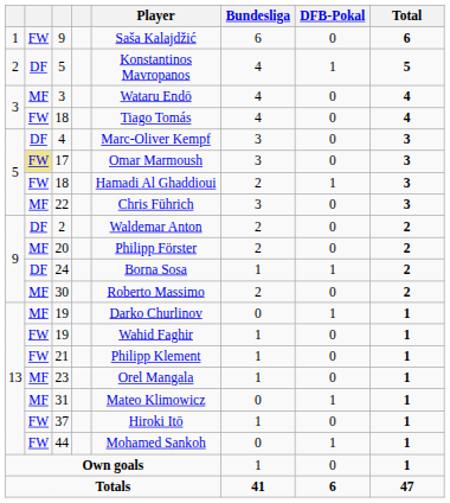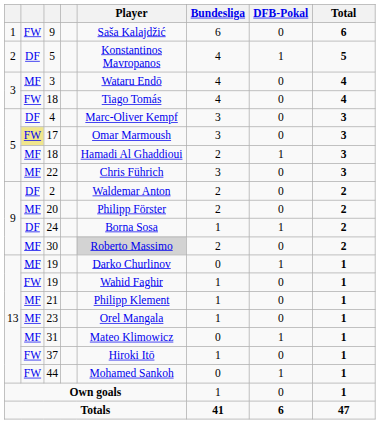 <table class="wikitable" style="text-align:center">
 <tr>
 <th width=15></th>
 <th width=15></th>
 <th width=15></th>
 <th width=15></th>
 <th width=145>Player</th>
 <th width=80><strong><a href='#'>Bundesliga</a></strong></th>
 <th width=80><strong><a href='#'>DFB-Pokal</a></strong></th>
 <th width=80>Total</th>
 </tr>
 <tr>
 <td>1</td>
 <td><a href='#'>FW</a></td>
 <td>9</td>
 <td></td>
 <td><a href='#'>Saša Kalajdžić</a></td>
 <td>6</td>
 <td>0</td>
 <td><strong>6</strong></td>
 </tr>
 <tr>
 <td>2</td>
 <td><a href='#'>DF</a></td>
 <td>5</td>
 <td></td>
 <td><a href='#'>Konstantinos Mavropanos</a></td>
 <td>4</td>
 <td>1</td>
 <td><strong>5</strong></td>
 </tr>
 <tr>
 <td rowspan=2>3</td>
 <td><a href='#'>MF</a></td>
 <td>3</td>
 <td></td>
 <td><a href='#'>Wataru Endō</a></td>
 <td>4</td>
 <td>0</td>
 <td><strong>4</strong></td>
 </tr>
 <tr>
 <td><a href='#'>FW</a></td>
 <td>18</td>
 <td></td>
 <td><a href='#'>Tiago Tomás</a></td>
 <td>4</td>
 <td>0</td>
 <td><strong>4</strong></td>
 </tr>
 <tr>
 <td rowspan=4>5</td>
 <td><a href='#'>DF</a></td>
 <td>4</td>
 <td></td>
 <td><a href='#'>Marc-Oliver Kempf</a></td>
 <td>3</td>
 <td>0</td>
 <td><strong>3</strong></td>
 </tr>
 <tr>
 <td style="background: khaki;"><a href='#'>FW</a></td>
 <td>17</td>
 <td></td>
 <td><a href='#'>Omar Marmoush</a></td>
 <td>3</td>
 <td>0</td>
 <td><strong>3</strong></td>
 </tr>
 <tr>
-<td><a href='#'>FW</a></td>
+<td><a href='#'>MF</a></td>
 <td>18</td>
 <td></td>
 <td><a href='#'>Hamadi Al Ghaddioui</a></td>
 <td>2</td>
 <td>1</td>
 <td><strong>3</strong></td>
 </tr>
 <tr>
 <td><a href='#'>MF</a></td>
 <td>22</td>
 <td></td>
 <td><a href='#'>Chris Führich</a></td>
 <td>3</td>
 <td>0</td>
 <td><strong>3</strong></td>
 </tr>
 <tr>
 <td rowspan=4>9</td>
 <td><a href='#'>DF</a></td>
 <td>2</td>
 <td></td>
 <td><a href='#'>Waldemar Anton</a></td>
 <td>2</td>
 <td>0</td>
 <td><strong>2</strong></td>
 </tr>
 <tr>
 <td><a href='#'>MF</a></td>
 <td>20</td>
 <td></td>
 <td><a href='#'>Philipp Förster</a></td>
 <td>2</td>
 <td>0</td>
 <td><strong>2</strong></td>
 </tr>
 <tr>
 <td><a href='#'>DF</a></td>
 <td>24</td>
 <td></td>
 <td><a href='#'>Borna Sosa</a></td>
 <td>1</td>
 <td>1</td>
 <td><strong>2</strong></td>
 </tr>
 <tr>
 <td><a href='#'>MF</a></td>
 <td>30</td>
 <td></td>
-<td><a href='#'>Roberto Massimo</a></td>
+<td style="background: lightgrey;"><a href='#'>Roberto Massimo</a></td>
 <td>2</td>
 <td>0</td>
 <td><strong>2</strong></td>
 </tr>
 <tr>
 <td rowspan=7>13</td>
 <td><a href='#'>MF</a></td>
 <td>19</td>
 <td></td>
 <td><a href='#'>Darko Churlinov</a></td>
 <td>0</td>
 <td>1</td>
 <td><strong>1</strong></td>
 </tr>
 <tr>
 <td><a href='#'>FW</a></td>
 <td>19</td>
 <td></td>
 <td><a href='#'>Wahid Faghir</a></td>
 <td>1</td>
 <td>0</td>
 <td><strong>1</strong></td>
 </tr>
 <tr>
-<td><a href='#'>FW</a></td>
+<td><a href='#'>MF</a></td>
 <td>21</td>
 <td></td>
 <td><a href='#'>Philipp Klement</a></td>
 <td>1</td>
 <td>0</td>
 <td><strong>1</strong></td>
 </tr>
 <tr>
 <td><a href='#'>MF</a></td>
 <td>23</td>
 <td></td>
 <td><a href='#'>Orel Mangala</a></td>
 <td>1</td>
 <td>0</td>
 <td><strong>1</strong></td>
 </tr>
 <tr>
 <td><a href='#'>MF</a></td>
 <td>31</td>
 <td></td>
 <td><a href='#'>Mateo Klimowicz</a></td>
 <td>0</td>
 <td>1</td>
 <td><strong>1</strong></td>
 </tr>
 <tr>
 <td><a href='#'>FW</a></td>
 <td>37</td>
 <td></td>
 <td><a href='#'>Hiroki Itō</a></td>
 <td>1</td>
 <td>0</td>
 <td><strong>1</strong></td>
 </tr>
 <tr>
 <td><a href='#'>FW</a></td>
 <td>44</td>
 <td></td>
 <td><a href='#'>Mohamed Sankoh</a></td>
 <td>0</td>
 <td>1</td>
 <td><strong>1</strong></td>
 </tr>
 <tr>
 <td colspan=5><strong>Own goals</strong></td>
 <td>1</td>
 <td>0</td>
 <td><strong>1</strong></td>
 </tr>
 <tr>
 <td colspan=5><strong>Totals</strong></td>
 <td><strong>41</strong></td>
 <td><strong>6</strong></td>
 <td><strong>47</strong></td>
 </tr>
 </table>
